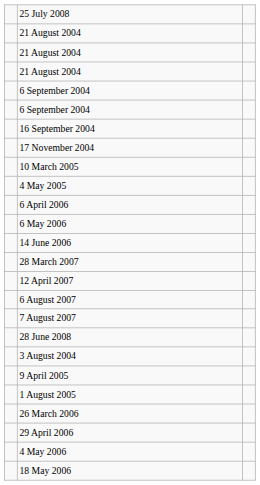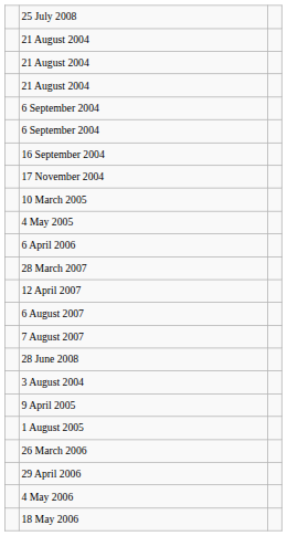 <table class="wikitable" style="font-size: 89%; float: left; width: 26em; margin-right: 1em; height: 700px">
 <tr>
 <td></td>
 <td>25 July 2008</td>
 <td></td>
 </tr>
 <tr>
 <td></td>
 <td>21 August 2004</td>
 <td></td>
 </tr>
 <tr>
 <td></td>
 <td>21 August 2004</td>
 <td></td>
 </tr>
 <tr>
 <td></td>
 <td>21 August 2004</td>
 <td></td>
 </tr>
 <tr>
 <td></td>
 <td>6 September 2004</td>
 <td></td>
 </tr>
 <tr>
 <td></td>
 <td>6 September 2004</td>
 <td></td>
 </tr>
 <tr>
 <td></td>
 <td>16 September 2004</td>
 <td></td>
 </tr>
 <tr>
 <td></td>
 <td>17 November 2004</td>
 <td></td>
 </tr>
 <tr>
 <td></td>
 <td>10 March 2005</td>
 <td></td>
 </tr>
 <tr>
 <td></td>
 <td>4 May 2005</td>
 <td></td>
 </tr>
 <tr>
 <td></td>
 <td>6 April 2006</td>
-<td></td>
-</tr>
-<tr>
-<td></td>
-<td>6 May 2006</td>
-<td></td>
-</tr>
-<tr>
-<td></td>
-<td>14 June 2006</td>
 <td></td>
 </tr>
 <tr>
 <td></td>
 <td>28 March 2007</td>
 <td></td>
 </tr>
 <tr>
 <td></td>
 <td>12 April 2007</td>
 <td></td>
 </tr>
 <tr>
 <td></td>
 <td>6 August 2007</td>
 <td></td>
 </tr>
 <tr>
 <td></td>
 <td>7 August 2007</td>
 <td></td>
 </tr>
 <tr>
 <td></td>
 <td>28 June 2008</td>
 <td></td>
 </tr>
 <tr>
 <td></td>
 <td>3 August 2004</td>
 <td></td>
 </tr>
 <tr>
 <td></td>
 <td>9 April 2005</td>
 <td></td>
 </tr>
 <tr>
 <td></td>
 <td>1 August 2005</td>
 <td></td>
 </tr>
 <tr>
 <td></td>
 <td>26 March 2006</td>
 <td></td>
 </tr>
 <tr>
 <td></td>
 <td>29 April 2006</td>
 <td></td>
 </tr>
 <tr>
 <td></td>
 <td>4 May 2006</td>
 <td></td>
 </tr>
 <tr>
 <td></td>
 <td>18 May 2006</td>
 <td></td>
 </tr>
 </table>
